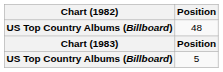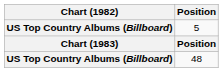 <table class="wikitable plainrowheaders" style="text-align:center">
 <tr>
 <th scope="col">Chart (1982)</th>
 <th scope="col">Position</th>
 </tr>
 <tr>
 <th scope="row">US Top Country Albums (<em>Billboard</em>)</th>
-<td>48</td>
+<td>5</td>
 </tr>
 <tr>
 <th scope="col">Chart (1983)</th>
 <th scope="col">Position</th>
 </tr>
 <tr>
 <th scope="row">US Top Country Albums (<em>Billboard</em>)</th>
-<td>5</td>
+<td>48</td>
 </tr>
 </table>
